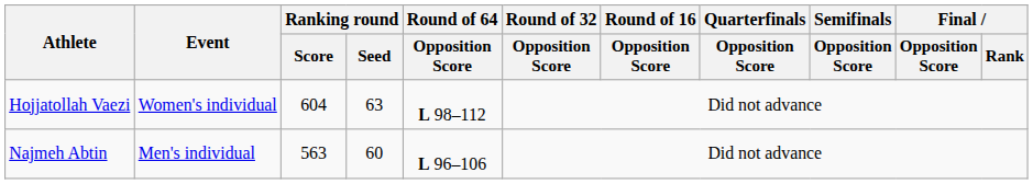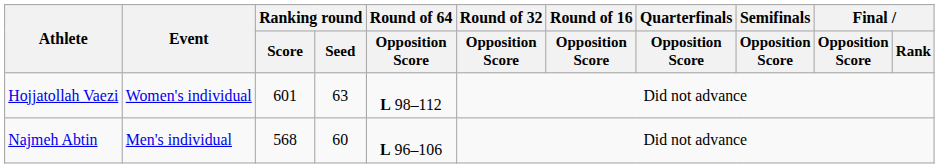 <table class="wikitable" style="font-size:90%">
 <tr>
 <th rowspan="2">Athlete</th>
 <th rowspan="2">Event</th>
 <th colspan="2">Ranking round</th>
 <th>Round of 64</th>
 <th>Round of 32</th>
 <th>Round of 16</th>
 <th>Quarterfinals</th>
 <th>Semifinals</th>
 <th colspan="2">Final / </th>
 </tr>
 <tr style="font-size:95%">
 <th>Score</th>
 <th>Seed</th>
 <th>Opposition<br>Score</th>
 <th>Opposition<br>Score</th>
 <th>Opposition<br>Score</th>
 <th>Opposition<br>Score</th>
 <th>Opposition<br>Score</th>
 <th>Opposition<br>Score</th>
 <th>Rank</th>
 </tr>
 <tr align=center>
 <td align=left><a href='#'>Hojjatollah Vaezi</a></td>
 <td align=left><a href='#'>Women's individual</a></td>
-<td>604</td>
+<td>601</td>
 <td>63</td>
 <td><br><strong>L</strong> 98–112</td>
 <td colspan=6>Did not advance</td>
 </tr>
 <tr align=center>
 <td align=left><a href='#'>Najmeh Abtin</a></td>
 <td align=left><a href='#'>Men's individual</a></td>
-<td>563</td>
+<td>568</td>
 <td>60</td>
 <td><br><strong>L</strong> 96–106</td>
 <td colspan=6>Did not advance</td>
 </tr>
 </table>
